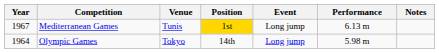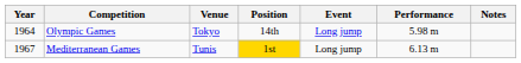 <table class="wikitable" width=55% style="font-size:90%; text-align:center;">
 <tr>
 <th>Year</th>
 <th>Competition</th>
 <th>Venue</th>
 <th>Position</th>
 <th>Event</th>
 <th>Performance</th>
 <th>Notes</th>
 </tr>
 <tr>
+<td rowspan=1>1964</td>
+<td rowspan=1 align=left><a href='#'>Olympic Games</a></td>
+<td rowspan=1 align=left> <a href='#'>Tokyo</a></td>
+<td>14th</td>
+<td><a href='#'>Long jump</a></td>
+<td>5.98 m</td>
+<td></td>
+</tr>
+<tr>
 <td>1967</td>
 <td align=left><a href='#'>Mediterranean Games</a></td>
 <td align=left> <a href='#'>Tunis</a></td>
 <td bgcolor=gold>1st</td>
 <td>Long jump</td>
 <td>6.13 m</td>
 <td></td>
 </tr>
-<tr>
-<td rowspan=1>1964</td>
-<td rowspan=1 align=left><a href='#'>Olympic Games</a></td>
-<td rowspan=1 align=left> <a href='#'>Tokyo</a></td>
-<td>14th</td>
-<td><a href='#'>Long jump</a></td>
-<td>5.98 m</td>
-<td></td>
-</tr>
 </table>
